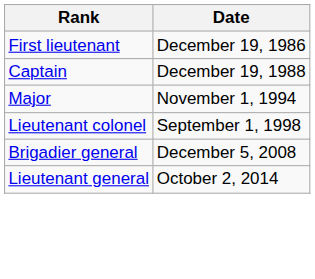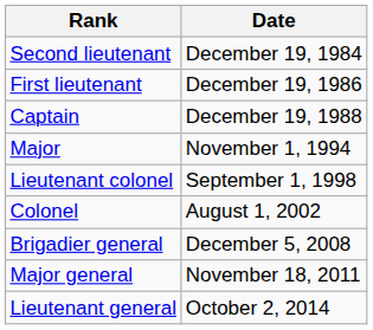 <table class="wikitable">
 <tr>
 <th>Rank</th>
 <th>Date</th>
+</tr>
+<tr>
+<td> <a href='#'>Second lieutenant</a></td>
+<td>December 19, 1984</td>
 </tr>
 <tr>
 <td> <a href='#'>First lieutenant</a></td>
 <td>December 19, 1986</td>
 </tr>
 <tr>
 <td> <a href='#'>Captain</a></td>
 <td>December 19, 1988</td>
 </tr>
 <tr>
 <td> <a href='#'>Major</a></td>
 <td>November 1, 1994</td>
 </tr>
 <tr>
 <td> <a href='#'>Lieutenant colonel</a></td>
 <td>September 1, 1998</td>
 </tr>
 <tr>
+<td> <a href='#'>Colonel</a></td>
+<td>August 1, 2002</td>
+</tr>
+<tr>
 <td> <a href='#'>Brigadier general</a></td>
 <td>December 5, 2008</td>
+</tr>
+<tr>
+<td> <a href='#'>Major general</a></td>
+<td>November 18, 2011</td>
 </tr>
 <tr>
 <td> <a href='#'>Lieutenant general</a></td>
 <td>October 2, 2014</td>
 </tr>
 </table>
